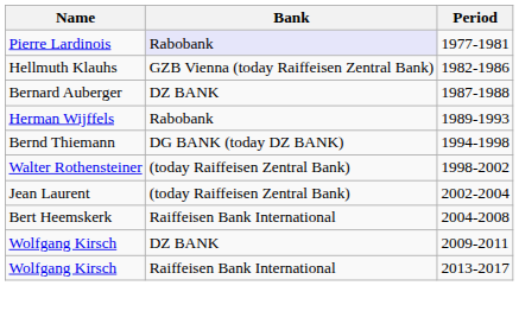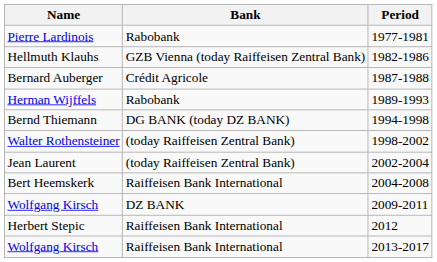 <table class="wikitable">
 <tr>
 <th>Name</th>
 <th>Bank</th>
 <th>Period</th>
 </tr>
 <tr>
 <td><a href='#'>Pierre Lardinois</a></td>
-<td style="background: lavender;">Rabobank</td>
+<td>Rabobank</td>
 <td>1977-1981</td>
 </tr>
 <tr>
 <td>Hellmuth Klauhs</td>
 <td>GZB Vienna (today Raiffeisen Zentral Bank)</td>
 <td>1982-1986</td>
 </tr>
 <tr>
 <td>Bernard Auberger</td>
-<td>DZ BANK</td>
+<td>Crédit Agricole</td>
 <td>1987-1988</td>
 </tr>
 <tr>
 <td><a href='#'>Herman Wijffels</a></td>
 <td>Rabobank</td>
 <td>1989-1993</td>
 </tr>
 <tr>
 <td>Bernd Thiemann</td>
 <td>DG BANK (today DZ BANK)</td>
 <td>1994-1998</td>
 </tr>
 <tr>
 <td><a href='#'>Walter Rothensteiner</a></td>
 <td>(today Raiffeisen Zentral Bank)</td>
 <td>1998-2002</td>
 </tr>
 <tr>
 <td>Jean Laurent</td>
 <td>(today Raiffeisen Zentral Bank)</td>
 <td>2002-2004</td>
 </tr>
 <tr>
 <td>Bert Heemskerk</td>
 <td>Raiffeisen Bank International</td>
 <td>2004-2008</td>
 </tr>
 <tr>
 <td><a href='#'>Wolfgang Kirsch</a></td>
 <td>DZ BANK</td>
 <td>2009-2011</td>
 </tr>
 <tr>
+<td>Herbert Stepic</td>
+<td>Raiffeisen Bank International</td>
+<td>2012</td>
+</tr>
+<tr>
 <td><a href='#'>Wolfgang Kirsch</a></td>
 <td>Raiffeisen Bank International</td>
 <td>2013-2017</td>
 </tr>
 </table>
